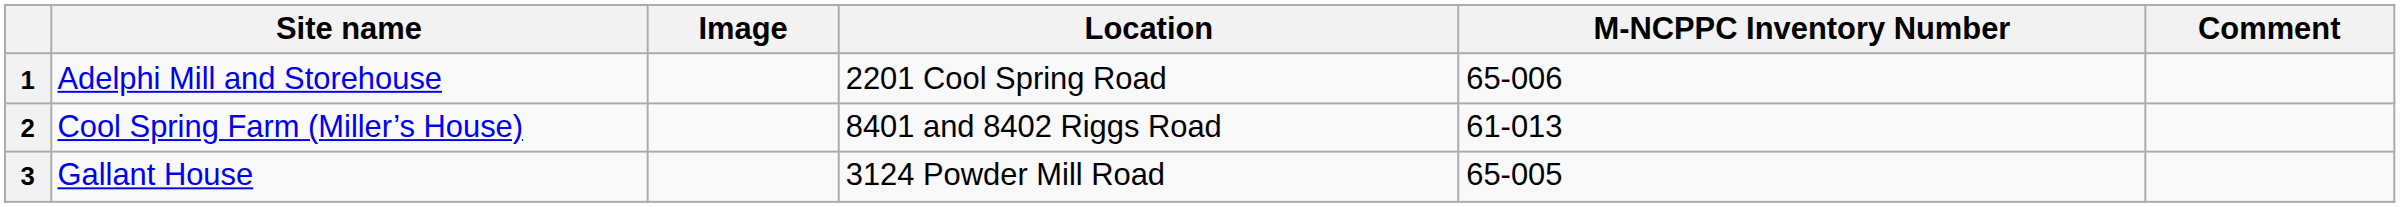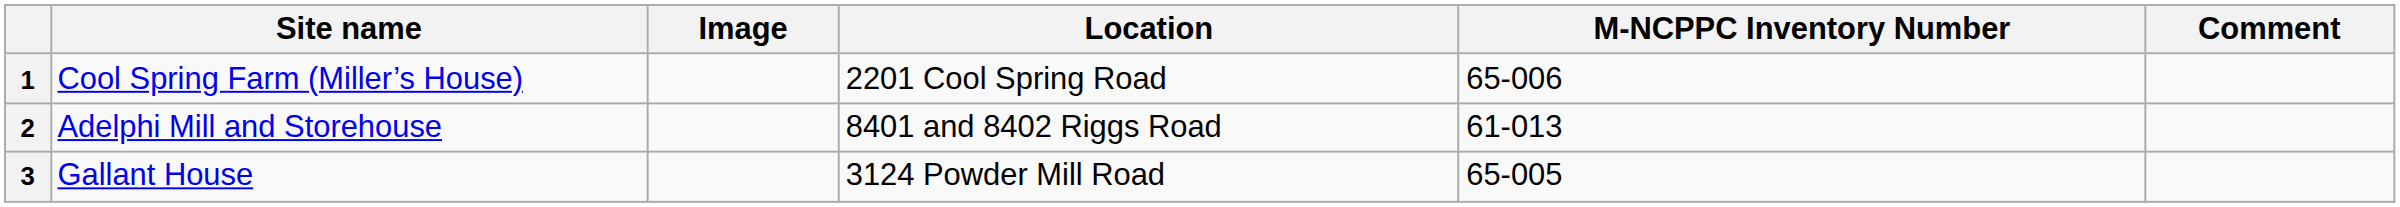 <table class="wikitable sortable" style="width:98%">
 <tr>
 <th></th>
 <th width = 25% ><strong>Site name</strong></th>
 <th width = 8% class="unsortable" ><strong>Image</strong></th>
 <th><strong>Location</strong></th>
 <th class="unsortable" ><strong>M-NCPPC Inventory Number</strong></th>
 <th class="unsortable" ><strong>Comment</strong></th>
 </tr>
 <tr ->
 <th><small>1</small></th>
-<td><a href='#'>Adelphi Mill and Storehouse</a></td>
+<td><a href='#'>Cool Spring Farm (Miller’s House)</a></td>
 <td></td>
 <td>2201 Cool Spring Road</td>
 <td>65-006</td>
 <td></td>
 </tr>
 <tr ->
 <th><small>2</small></th>
-<td><a href='#'>Cool Spring Farm (Miller’s House)</a></td>
+<td><a href='#'>Adelphi Mill and Storehouse</a></td>
 <td></td>
 <td>8401 and 8402 Riggs Road</td>
 <td>61-013</td>
 <td></td>
 </tr>
 <tr ->
 <th><small>3</small></th>
 <td><a href='#'>Gallant House</a></td>
 <td></td>
 <td>3124 Powder Mill Road</td>
 <td>65-005</td>
 <td></td>
 </tr>
 </table>
